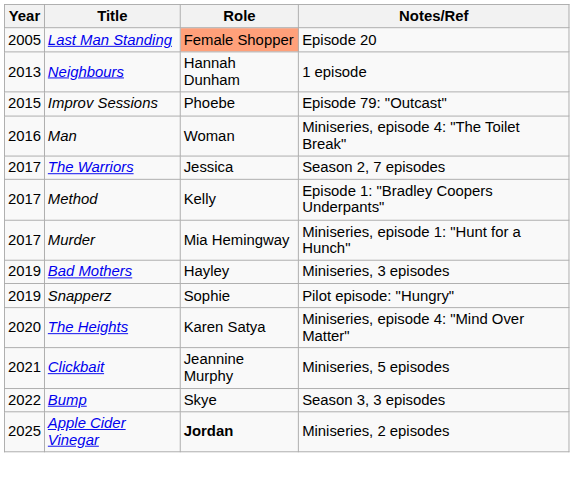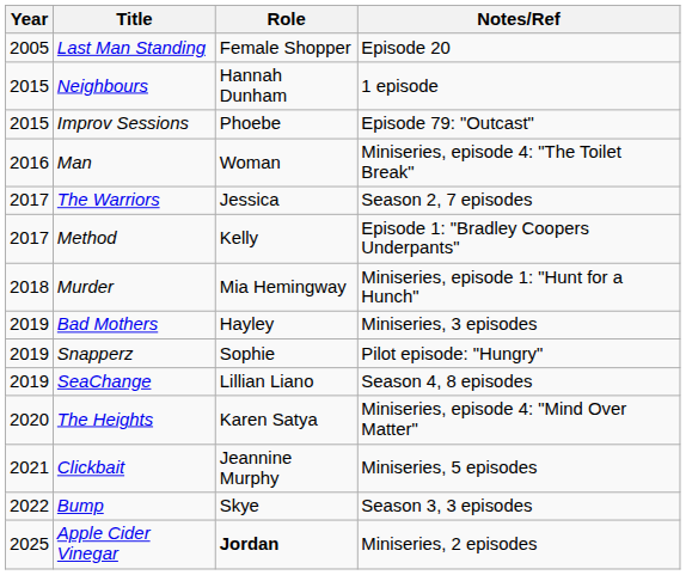 <table class="wikitable sortable">
 <tr>
 <th>Year</th>
 <th>Title</th>
 <th>Role</th>
 <th>Notes/Ref</th>
 </tr>
 <tr>
 <td>2005</td>
 <td><em><a href='#'>Last Man Standing</a></em></td>
-<td style="background: lightsalmon;">Female Shopper</td>
+<td>Female Shopper</td>
 <td>Episode 20</td>
 </tr>
 <tr>
-<td>2013</td>
+<td>2015</td>
 <td><em><a href='#'>Neighbours</a></em></td>
 <td>Hannah Dunham</td>
 <td>1 episode</td>
 </tr>
 <tr>
 <td>2015</td>
 <td><em>Improv Sessions</em></td>
 <td>Phoebe</td>
 <td>Episode 79: "Outcast"</td>
 </tr>
 <tr>
 <td>2016</td>
 <td><em>Man</em></td>
 <td>Woman</td>
 <td>Miniseries, episode 4: "The Toilet Break"</td>
 </tr>
 <tr>
 <td>2017</td>
 <td><em><a href='#'>The Warriors</a></em></td>
 <td>Jessica</td>
 <td>Season 2, 7 episodes</td>
 </tr>
 <tr>
 <td>2017</td>
 <td><em>Method</em></td>
 <td>Kelly</td>
 <td>Episode 1: "Bradley Coopers Underpants"</td>
 </tr>
 <tr>
-<td>2017</td>
+<td>2018</td>
 <td><em>Murder</em></td>
 <td>Mia Hemingway</td>
 <td>Miniseries, episode 1: "Hunt for a Hunch"</td>
 </tr>
 <tr>
 <td>2019</td>
 <td><em><a href='#'>Bad Mothers</a></em></td>
 <td>Hayley</td>
 <td>Miniseries, 3 episodes</td>
 </tr>
 <tr>
 <td>2019</td>
 <td><em>Snapperz</em></td>
 <td>Sophie</td>
 <td>Pilot episode: "Hungry"</td>
+</tr>
+<tr>
+<td>2019</td>
+<td><em><a href='#'>SeaChange</a></em></td>
+<td>Lillian Liano</td>
+<td>Season 4, 8 episodes</td>
 </tr>
 <tr>
 <td>2020</td>
 <td><em><a href='#'>The Heights</a></em></td>
 <td>Karen Satya</td>
 <td>Miniseries, episode 4: "Mind Over Matter"</td>
 </tr>
 <tr>
 <td>2021</td>
 <td><em><a href='#'>Clickbait</a></em></td>
 <td>Jeannine Murphy</td>
 <td>Miniseries, 5 episodes</td>
 </tr>
 <tr>
 <td>2022</td>
 <td><em><a href='#'>Bump</a></em></td>
 <td>Skye</td>
 <td>Season 3, 3 episodes</td>
 </tr>
 <tr>
 <td>2025</td>
 <td><em><a href='#'>Apple Cider Vinegar</a></em></td>
 <td><strong>Jordan</strong></td>
 <td>Miniseries, 2 episodes</td>
 </tr>
 </table>
